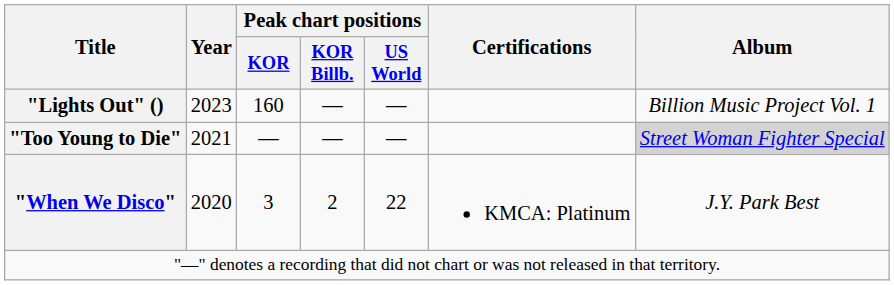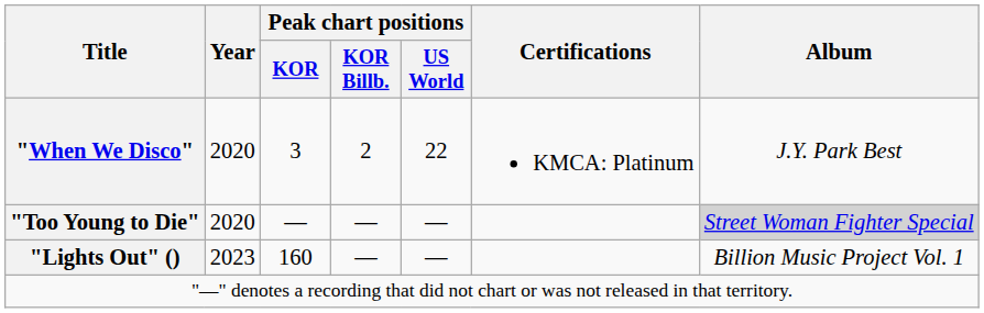 <table class="wikitable plainrowheaders" style="text-align:center;">
 <tr>
 <th rowspan="2">Title</th>
 <th rowspan="2">Year</th>
 <th colspan="3">Peak chart positions</th>
 <th rowspan="2">Certifications</th>
 <th rowspan="2">Album</th>
 </tr>
 <tr>
 <th scope="col" style="width:3em;font-size:90%;"><a href='#'>KOR</a><br></th>
 <th scope="col" style="width:3em;font-size:90%;"><a href='#'>KOR Billb.</a><br></th>
 <th scope="col" style="width:3em;font-size:90%;"><a href='#'>US World</a><br></th>
 </tr>
 <tr>
+<th scope="row">"<a href='#'>When We Disco</a>"<br></th>
+<td>2020</td>
+<td>3</td>
+<td>2</td>
+<td>22</td>
+<td><br><ul><li>KMCA: Platinum </li></ul></td>
+<td><em>J.Y. Park Best</em></td>
+</tr>
+<tr>
+<th scope="row">"Too Young to Die"<br></th>
+<td>2020</td>
+<td>—</td>
+<td>—</td>
+<td>—</td>
+<td></td>
+<td style="background: lightgrey;"><em><a href='#'>Street Woman Fighter Special</a></em></td>
+</tr>
+<tr>
 <th scope="row">"Lights Out" ()<br></th>
 <td>2023</td>
 <td>160</td>
 <td>—</td>
 <td>—</td>
 <td></td>
 <td><em>Billion Music Project Vol. 1</em></td>
 </tr>
 <tr>
-<th scope="row">"Too Young to Die"<br></th>
-<td>2021</td>
-<td>—</td>
-<td>—</td>
-<td>—</td>
-<td></td>
-<td style="background: lightgrey;"><em><a href='#'>Street Woman Fighter Special</a></em></td>
-</tr>
-<tr>
-<th scope="row">"<a href='#'>When We Disco</a>"<br></th>
-<td>2020</td>
-<td>3</td>
-<td>2</td>
-<td>22</td>
-<td><br><ul><li>KMCA: Platinum </li></ul></td>
-<td><em>J.Y. Park Best</em></td>
-</tr>
-<tr>
 <td colspan="7" style="font-size:85%">"—" denotes a recording that did not chart or was not released in that territory.</td>
 </tr>
 </table>
